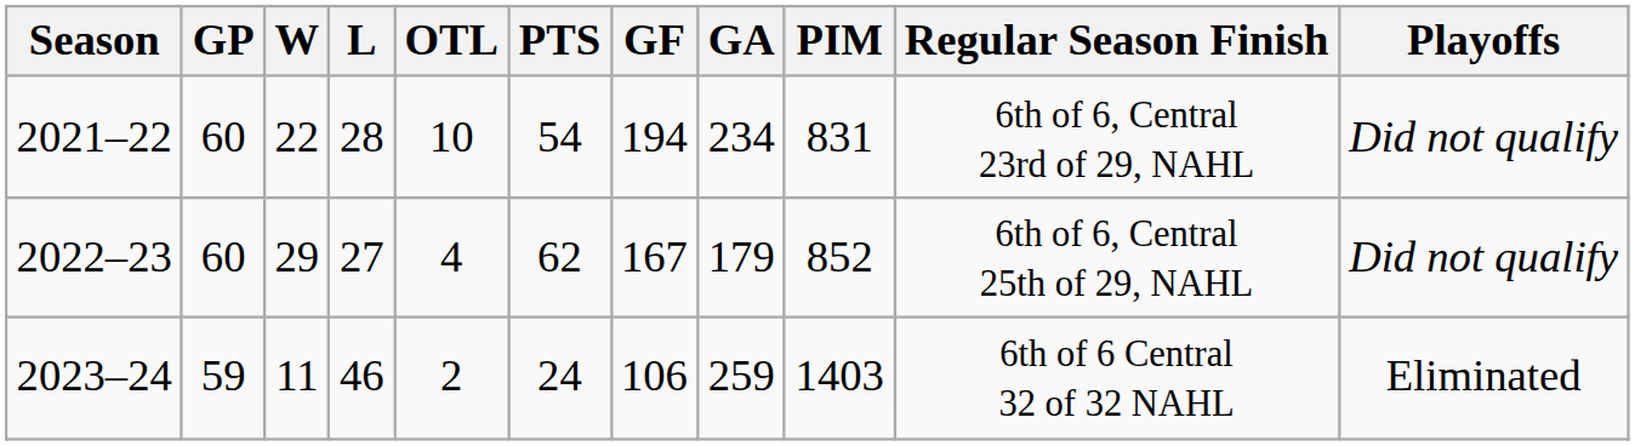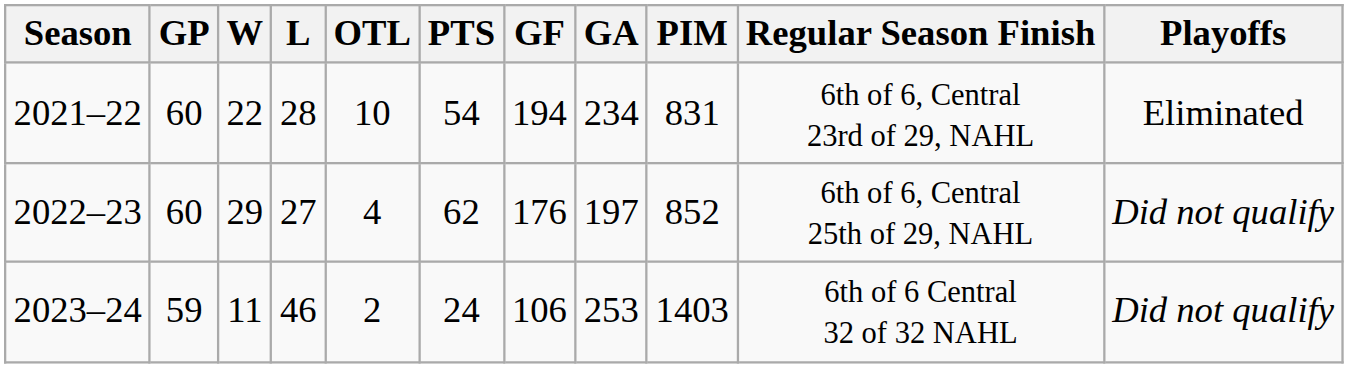 <table class="wikitable" style="text-align:center">
 <tr>
 <th>Season</th>
 <th>GP</th>
 <th>W</th>
 <th>L</th>
 <th>OTL</th>
 <th>PTS</th>
 <th>GF</th>
 <th>GA</th>
 <th>PIM</th>
 <th>Regular Season Finish</th>
 <th>Playoffs</th>
 </tr>
 <tr>
 <td>2021–22</td>
 <td>60</td>
 <td>22</td>
 <td>28</td>
 <td>10</td>
 <td>54</td>
 <td>194</td>
 <td>234</td>
 <td>831</td>
 <td><small>6th of 6, Central<br>23rd of 29, NAHL</small></td>
-<td><em>Did not qualify</em></td>
+<td>Eliminated</td>
 </tr>
 <tr>
 <td>2022–23</td>
 <td>60</td>
 <td>29</td>
 <td>27</td>
 <td>4</td>
 <td>62</td>
-<td>167</td>
-<td>179</td>
+<td>176</td>
+<td>197</td>
 <td>852</td>
 <td><small>6th of 6, Central<br>25th of 29, NAHL</small></td>
 <td><em>Did not qualify</em></td>
 </tr>
 <tr>
 <td>2023–24</td>
 <td>59</td>
 <td>11</td>
 <td>46</td>
 <td>2</td>
 <td>24</td>
 <td>106</td>
-<td>259</td>
+<td>253</td>
 <td>1403</td>
 <td><small>6th of 6 Central<br>32 of 32 NAHL</small></td>
-<td>Eliminated</td>
+<td><em>Did not qualify</em></td>
 </tr>
 </table>
